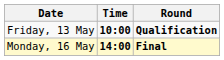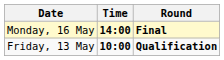 <table class="wikitable">
 <tr>
 <th>Date</th>
 <th>Time</th>
 <th>Round</th>
 </tr>
 <tr>
+<td style=background:lemonchiffon>Monday, 16 May</td>
+<td style=background:lemonchiffon><strong>14:00</strong></td>
+<td style=background:lemonchiffon><strong>Final</strong></td>
+</tr>
+<tr>
 <td>Friday, 13 May</td>
 <td><strong>10:00</strong></td>
 <td><strong>Qualification</strong></td>
 </tr>
-<tr>
-<td style=background:lemonchiffon>Monday, 16 May</td>
-<td style=background:lemonchiffon><strong>14:00</strong></td>
-<td style=background:lemonchiffon><strong>Final</strong></td>
-</tr>
 </table>
